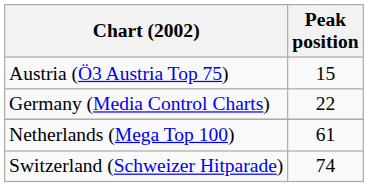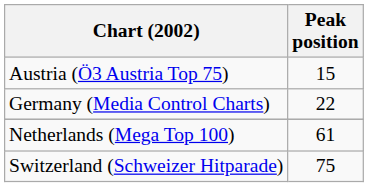 <table class="wikitable sortable">
 <tr>
 <th>Chart (2002)</th>
 <th>Peak<br>position</th>
 </tr>
 <tr>
 <td>Austria (<a href='#'>Ö3 Austria Top 75</a>)</td>
 <td align="center">15</td>
 </tr>
 <tr>
 <td>Germany (<a href='#'>Media Control Charts</a>)</td>
 <td align="center">22</td>
 </tr>
 <tr>
 </tr>
 <tr>
 <td>Netherlands (<a href='#'>Mega Top 100</a>)</td>
 <td align="center">61</td>
 </tr>
 <tr>
 <td>Switzerland (<a href='#'>Schweizer Hitparade</a>)</td>
-<td align="center">74</td>
+<td align="center">75</td>
 </tr>
 </table>
